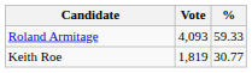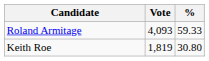 <table class="wikitable">
 <tr>
 <th bgcolor="#DDDDFF" width="200px">Candidate</th>
 <th bgcolor="#DDDDFF">Vote</th>
 <th bgcolor="#DDDDFF">%</th>
 </tr>
 <tr>
 <td><a href='#'>Roland Armitage</a></td>
 <td>4,093</td>
 <td>59.33</td>
 </tr>
 <tr>
 <td>Keith Roe</td>
 <td>1,819</td>
-<td>30.77</td>
+<td>30.80</td>
 </tr>
 </table>
